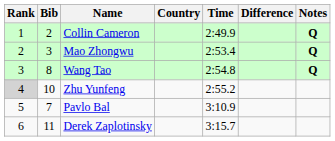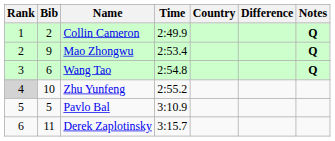 <table class="wikitable sortable" style="text-align:center">
 <tr>
 <th>Rank</th>
 <th>Bib</th>
 <th>Name</th>
+<th>Time</th>
 <th>Country</th>
-<th>Time</th>
 <th>Difference</th>
 <th>Notes</th>
 </tr>
 <tr bgcolor=ccffcc>
 <td>1</td>
 <td>2</td>
 <td align=left><a href='#'>Collin Cameron</a></td>
+<td>2:49.9</td>
 <td align=left></td>
-<td>2:49.9</td>
 <td></td>
 <td><strong>Q</strong></td>
 </tr>
 <tr bgcolor=ccffcc>
 <td>2</td>
-<td>3</td>
+<td>9</td>
 <td align=left><a href='#'>Mao Zhongwu</a></td>
+<td>2:53.4</td>
 <td align=left></td>
-<td>2:53.4</td>
 <td></td>
 <td><strong>Q</strong></td>
 </tr>
 <tr bgcolor=ccffcc>
 <td>3</td>
-<td>8</td>
+<td>6</td>
 <td align=left><a href='#'>Wang Tao</a></td>
+<td>2:54.8</td>
 <td align=left></td>
-<td>2:54.8</td>
 <td></td>
 <td><strong>Q</strong></td>
 </tr>
 <tr>
 <td style="background: lightgrey;">4</td>
 <td>10</td>
 <td align=left><a href='#'>Zhu Yunfeng</a></td>
+<td>2:55.2</td>
 <td align=left></td>
-<td>2:55.2</td>
 <td></td>
 <td></td>
 </tr>
 <tr>
 <td>5</td>
-<td>7</td>
+<td>5</td>
 <td align=left><a href='#'>Pavlo Bal</a></td>
+<td>3:10.9</td>
 <td align=left></td>
-<td>3:10.9</td>
 <td></td>
 <td></td>
 </tr>
 <tr>
 <td>6</td>
 <td>11</td>
 <td align=left><a href='#'>Derek Zaplotinsky</a></td>
+<td>3:15.7</td>
 <td align=left></td>
-<td>3:15.7</td>
 <td></td>
 <td></td>
 </tr>
 </table>
